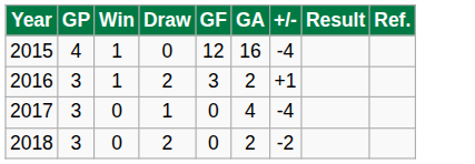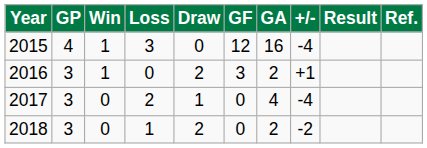 <table class="wikitable" style="text-align:center;margin-left:1em;">
 <tr>
 <th style="color:white; background:#007A44;">Year</th>
 <th style="color:white; background:#007A44;">GP</th>
 <th style="color:white; background:#007A44;">Win</th>
+<th style="color:white; background:#007A44;">Loss</th>
 <th style="color:white; background:#007A44;">Draw</th>
 <th style="color:white; background:#007A44;">GF</th>
 <th style="color:white; background:#007A44;">GA</th>
 <th style="color:white; background:#007A44;">+/-</th>
 <th style="color:white; background:#007A44;">Result</th>
 <th style="color:white; background:#007A44;">Ref.</th>
 </tr>
 <tr>
 <td>2015</td>
 <td>4</td>
 <td>1</td>
+<td>3</td>
 <td>0</td>
 <td>12</td>
 <td>16</td>
 <td>-4</td>
 <td></td>
 <td></td>
 </tr>
 <tr>
 <td>2016</td>
 <td>3</td>
 <td>1</td>
+<td>0</td>
 <td>2</td>
 <td>3</td>
 <td>2</td>
 <td>+1</td>
 <td></td>
 <td></td>
 </tr>
 <tr>
 <td>2017</td>
 <td>3</td>
 <td>0</td>
+<td>2</td>
 <td>1</td>
 <td>0</td>
 <td>4</td>
 <td>-4</td>
 <td></td>
 <td></td>
 </tr>
 <tr>
 <td>2018</td>
 <td>3</td>
 <td>0</td>
+<td>1</td>
 <td>2</td>
 <td>0</td>
 <td>2</td>
 <td>-2</td>
 <td></td>
 <td></td>
 </tr>
 </table>
